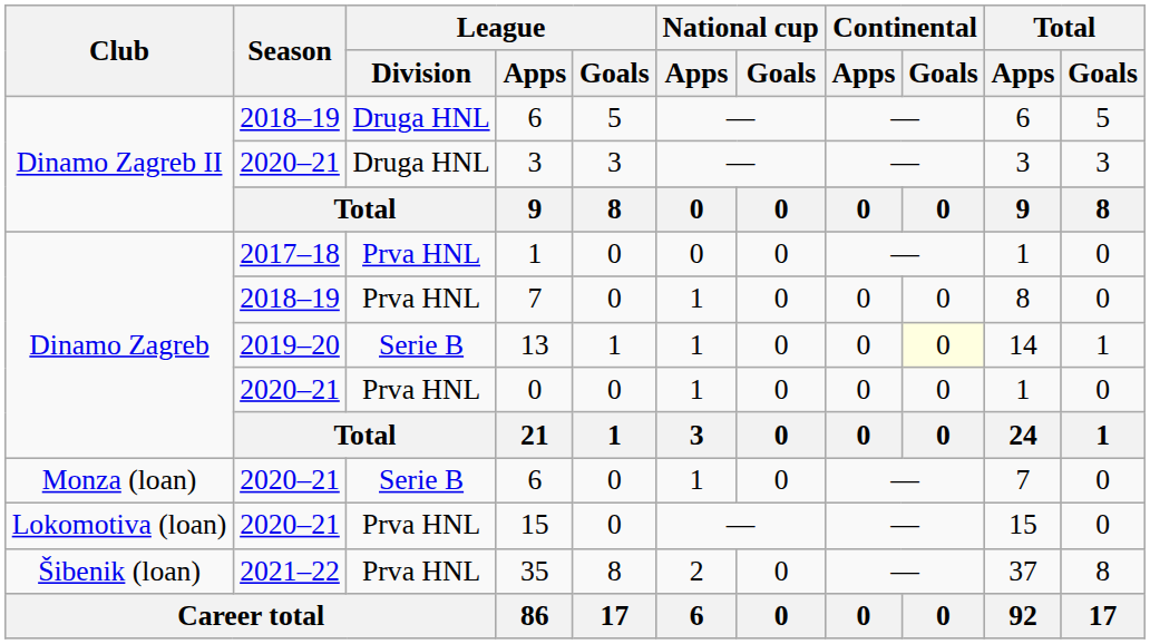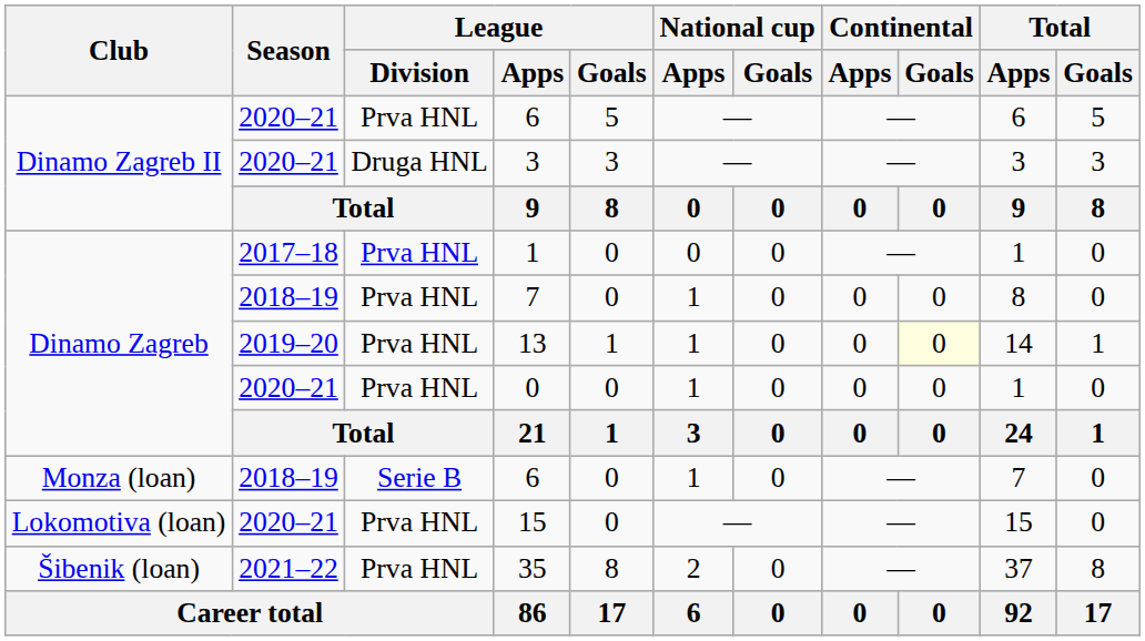 <table class="wikitable" style="text-align: center;">
 <tr>
 <th rowspan="2">Club</th>
 <th rowspan="2">Season</th>
 <th colspan="3">League</th>
 <th colspan="2">National cup</th>
 <th colspan="2">Continental</th>
 <th colspan="2">Total</th>
 </tr>
 <tr>
 <th>Division</th>
 <th>Apps</th>
 <th>Goals</th>
 <th>Apps</th>
 <th>Goals</th>
 <th>Apps</th>
 <th>Goals</th>
 <th>Apps</th>
 <th>Goals</th>
 </tr>
 <tr>
 <td rowspan="3"><a href='#'>Dinamo Zagreb II</a></td>
-<td><a href='#'>2018–19</a></td>
-<td><a href='#'>Druga HNL</a></td>
+<td><a href='#'>2020–21</a></td>
+<td>Prva HNL</td>
 <td>6</td>
 <td>5</td>
 <td colspan="2">—</td>
 <td colspan="2">—</td>
 <td>6</td>
 <td>5</td>
 </tr>
 <tr>
 <td><a href='#'>2020–21</a></td>
 <td>Druga HNL</td>
 <td>3</td>
 <td>3</td>
 <td colspan="2">—</td>
 <td colspan="2">—</td>
 <td>3</td>
 <td>3</td>
 </tr>
 <tr>
 <th colspan="2">Total</th>
 <th>9</th>
 <th>8</th>
 <th>0</th>
 <th>0</th>
 <th>0</th>
 <th>0</th>
 <th>9</th>
 <th>8</th>
 </tr>
 <tr>
 <td rowspan="5"><a href='#'>Dinamo Zagreb</a></td>
 <td><a href='#'>2017–18</a></td>
 <td><a href='#'>Prva HNL</a></td>
 <td>1</td>
 <td>0</td>
 <td>0</td>
 <td>0</td>
 <td colspan="2">—</td>
 <td>1</td>
 <td>0</td>
 </tr>
 <tr>
 <td><a href='#'>2018–19</a></td>
 <td>Prva HNL</td>
 <td>7</td>
 <td>0</td>
 <td>1</td>
 <td>0</td>
 <td>0</td>
 <td>0</td>
 <td>8</td>
 <td>0</td>
 </tr>
 <tr>
 <td><a href='#'>2019–20</a></td>
-<td rowspan="1"><a href='#'>Serie B</a></td>
+<td>Prva HNL</td>
 <td>13</td>
 <td>1</td>
 <td>1</td>
 <td>0</td>
 <td>0</td>
 <td style="background: lightyellow;">0</td>
 <td>14</td>
 <td>1</td>
 </tr>
 <tr>
 <td><a href='#'>2020–21</a></td>
 <td>Prva HNL</td>
 <td>0</td>
 <td>0</td>
 <td>1</td>
 <td>0</td>
 <td>0</td>
 <td>0</td>
 <td>1</td>
 <td>0</td>
 </tr>
 <tr>
 <th colspan="2">Total</th>
 <th>21</th>
 <th>1</th>
 <th>3</th>
 <th>0</th>
 <th>0</th>
 <th>0</th>
 <th>24</th>
 <th>1</th>
 </tr>
 <tr>
 <td rowspan="1"><a href='#'>Monza</a> (loan)</td>
-<td><a href='#'>2020–21</a></td>
+<td><a href='#'>2018–19</a></td>
 <td rowspan="1"><a href='#'>Serie B</a></td>
 <td>6</td>
 <td>0</td>
 <td>1</td>
 <td>0</td>
 <td colspan=2>—</td>
 <td>7</td>
 <td>0</td>
 </tr>
 <tr>
 <td rowspan="1"><a href='#'>Lokomotiva</a> (loan)</td>
 <td><a href='#'>2020–21</a></td>
 <td rowspan="1">Prva HNL</td>
 <td>15</td>
 <td>0</td>
 <td colspan=2>—</td>
 <td colspan=2>—</td>
 <td>15</td>
 <td>0</td>
 </tr>
 <tr>
 <td rowspan="1"><a href='#'>Šibenik</a> (loan)</td>
 <td><a href='#'>2021–22</a></td>
 <td rowspan="1">Prva HNL</td>
 <td>35</td>
 <td>8</td>
 <td>2</td>
 <td>0</td>
 <td colspan=2>—</td>
 <td>37</td>
 <td>8</td>
 </tr>
 <tr>
 <th colspan="3">Career total</th>
 <th>86</th>
 <th>17</th>
 <th>6</th>
 <th>0</th>
 <th>0</th>
 <th>0</th>
 <th>92</th>
 <th>17</th>
 </tr>
 </table>
